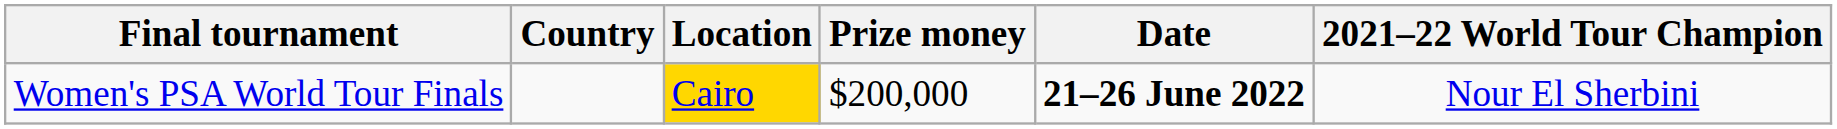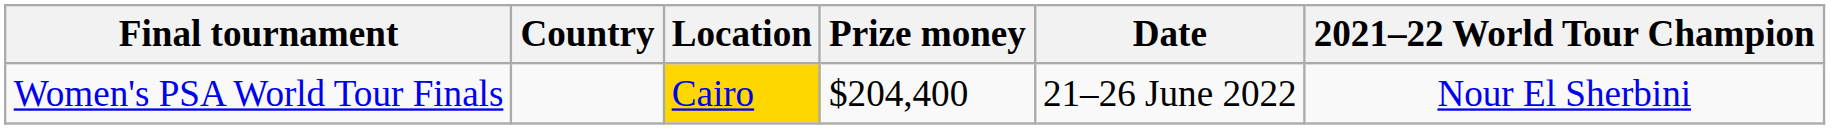 <table class=wikitable>
 <tr>
 <th>Final tournament</th>
 <th>Country</th>
 <th>Location</th>
 <th>Prize money</th>
 <th>Date</th>
 <th>2021–22 World Tour Champion</th>
 </tr>
 <tr>
 <td><a href='#'>Women's PSA World Tour Finals</a></td>
 <td></td>
 <td style="background: gold;"><a href='#'>Cairo</a></td>
-<td>$200,000</td>
-<td><strong>21–26 June 2022</strong></td>
+<td>$204,400</td>
+<td>21–26 June 2022</td>
 <td rowspan=1 colspan=2 align="center"> <a href='#'>Nour El Sherbini</a></td>
 </tr>
 </table>
